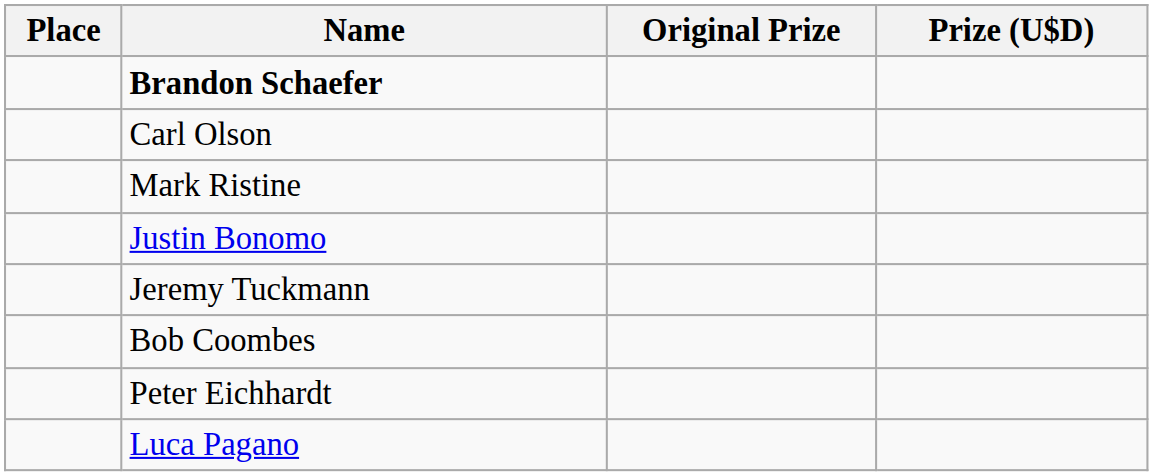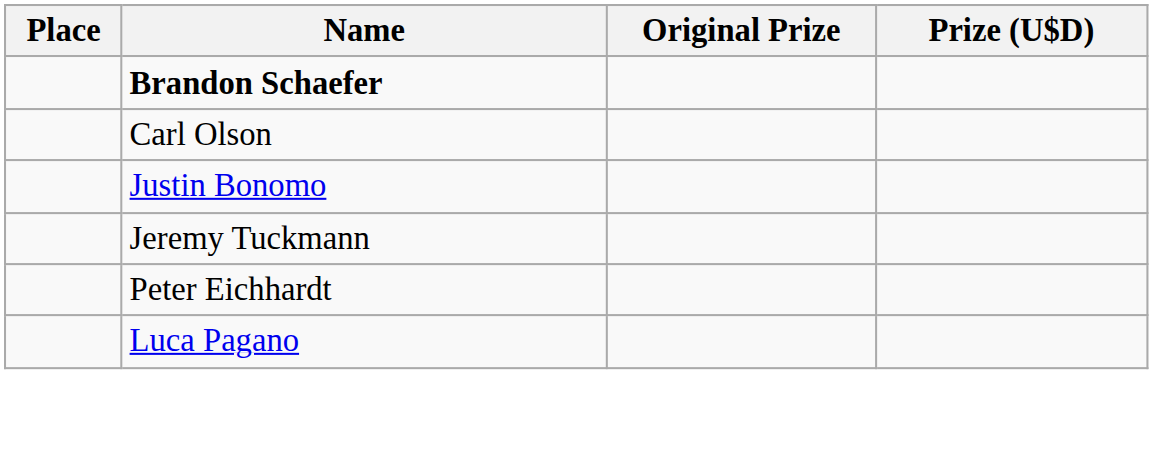 <table class="wikitable">
 <tr>
 <th width="50">Place</th>
 <th width="230">Name</th>
 <th width="125">Original Prize</th>
 <th width="125">Prize (U$D)</th>
 </tr>
 <tr>
 <td></td>
 <td> <strong>Brandon Schaefer</strong></td>
 <td></td>
 <td></td>
 </tr>
 <tr>
 <td></td>
 <td> Carl Olson</td>
 <td></td>
 <td></td>
 </tr>
 <tr>
 <td></td>
-<td> Mark Ristine</td>
-<td></td>
-<td></td>
-</tr>
-<tr>
-<td></td>
 <td> <a href='#'>Justin Bonomo</a></td>
 <td></td>
 <td></td>
 </tr>
 <tr>
 <td></td>
 <td> Jeremy Tuckmann</td>
-<td></td>
-<td></td>
-</tr>
-<tr>
-<td></td>
-<td> Bob Coombes</td>
 <td></td>
 <td></td>
 </tr>
 <tr>
 <td></td>
 <td> Peter Eichhardt</td>
 <td></td>
 <td></td>
 </tr>
 <tr>
 <td></td>
 <td> <a href='#'>Luca Pagano</a></td>
 <td></td>
 <td></td>
 </tr>
 </table>
